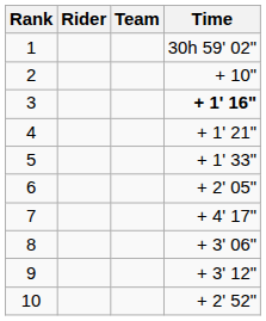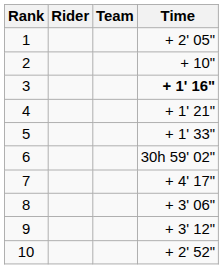 <table class="wikitable">
 <tr>
 <th scope="col">Rank</th>
 <th scope="col">Rider</th>
 <th scope="col">Team</th>
 <th scope="col">Time</th>
 </tr>
 <tr>
 <td style="text-align:center;">1</td>
 <td> </td>
 <td></td>
-<td style="text-align:right;">30h 59' 02"</td>
+<td style="text-align:right;">+ 2' 05"</td>
 </tr>
 <tr>
 <td style="text-align:center;">2</td>
 <td></td>
 <td></td>
 <td style="text-align:right;">+ 10"</td>
 </tr>
 <tr>
 <td style="text-align:center;">3</td>
 <td></td>
 <td></td>
 <td style="text-align:right;"><strong>+ 1' 16"</strong></td>
 </tr>
 <tr>
 <td style="text-align:center;">4</td>
 <td></td>
 <td></td>
 <td style="text-align:right;">+ 1' 21"</td>
 </tr>
 <tr>
 <td style="text-align:center;">5</td>
 <td> </td>
 <td></td>
 <td style="text-align:right;">+ 1' 33"</td>
 </tr>
 <tr>
 <td style="text-align:center;">6</td>
 <td></td>
 <td></td>
-<td style="text-align:right;">+ 2' 05"</td>
+<td style="text-align:right;">30h 59' 02"</td>
 </tr>
 <tr>
 <td style="text-align:center;">7</td>
 <td></td>
 <td></td>
 <td style="text-align:right;">+ 4' 17"</td>
 </tr>
 <tr>
 <td style="text-align:center;">8</td>
 <td></td>
 <td></td>
 <td style="text-align:right;">+ 3' 06"</td>
 </tr>
 <tr>
 <td style="text-align:center;">9</td>
 <td></td>
 <td></td>
 <td style="text-align:right;">+ 3' 12"</td>
 </tr>
 <tr>
 <td style="text-align:center;">10</td>
 <td></td>
 <td></td>
 <td style="text-align:right;">+ 2' 52"</td>
 </tr>
 </table>
